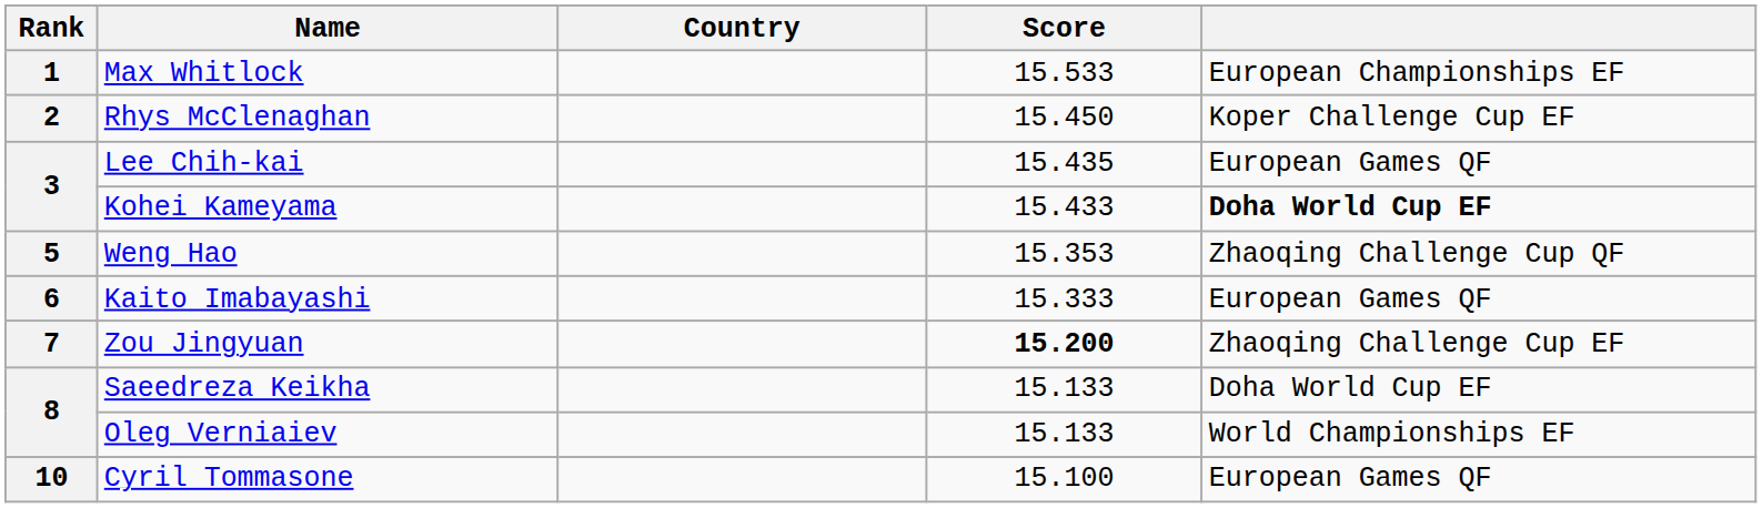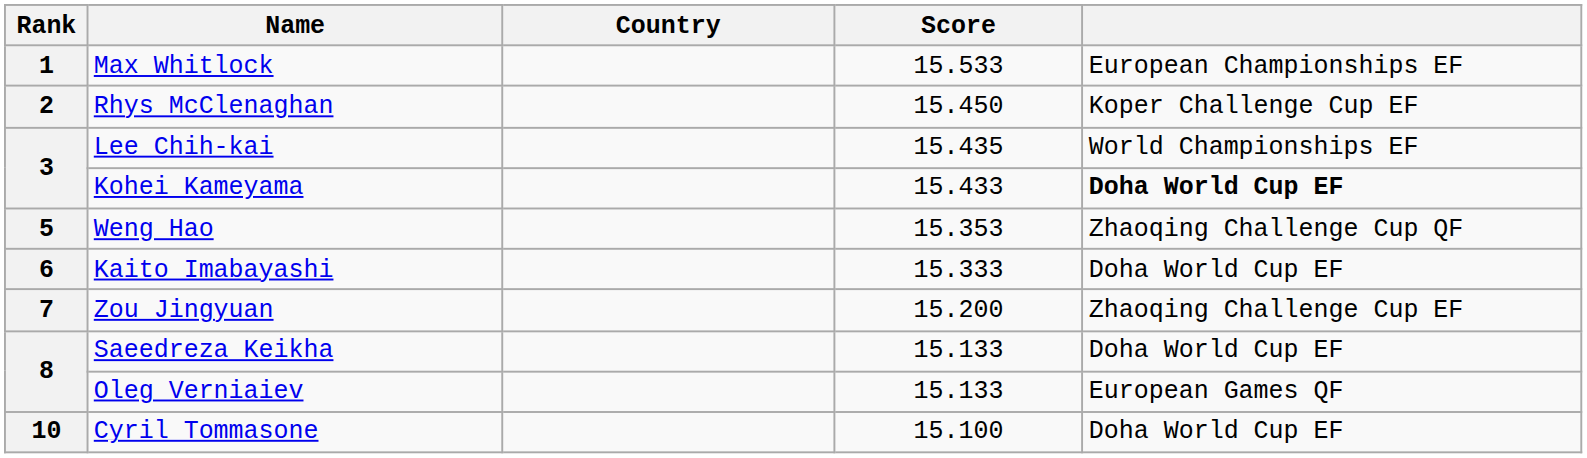 <table style="width:65%;" class="wikitable sortable">
 <tr>
 <th style="text-align:center; width:5%;">Rank</th>
 <th style="text-align:center; width:25%;">Name</th>
 <th style="text-align:center; width:20%;">Country</th>
 <th style="text-align:center; width:15%;">Score</th>
 <th style="text-align:center; width:30%;"></th>
 </tr>
 <tr>
 <th>1</th>
 <td><a href='#'>Max Whitlock</a></td>
 <td></td>
 <td align="center">15.533</td>
 <td>European Championships EF</td>
 </tr>
 <tr>
 <th>2</th>
 <td><a href='#'>Rhys McClenaghan</a></td>
 <td></td>
 <td align="center">15.450</td>
 <td>Koper Challenge Cup EF</td>
 </tr>
 <tr>
 <th rowspan="2">3</th>
 <td><a href='#'>Lee Chih-kai</a></td>
 <td></td>
 <td align="center">15.435</td>
-<td>European Games QF</td>
+<td>World Championships EF</td>
 </tr>
 <tr>
 <td><a href='#'>Kohei Kameyama</a></td>
 <td></td>
 <td align="center">15.433</td>
 <td><strong>Doha World Cup EF</strong></td>
 </tr>
 <tr>
 <th>5</th>
 <td><a href='#'>Weng Hao</a></td>
 <td></td>
 <td align="center">15.353</td>
 <td>Zhaoqing Challenge Cup QF</td>
 </tr>
 <tr>
 <th>6</th>
 <td><a href='#'>Kaito Imabayashi</a></td>
 <td></td>
 <td align="center">15.333</td>
-<td>European Games QF</td>
+<td>Doha World Cup EF</td>
 </tr>
 <tr>
 <th>7</th>
 <td><a href='#'>Zou Jingyuan</a></td>
 <td></td>
-<td align="center"><strong>15.200</strong></td>
+<td align="center">15.200</td>
 <td>Zhaoqing Challenge Cup EF</td>
 </tr>
 <tr>
 <th rowspan="2">8</th>
 <td><a href='#'>Saeedreza Keikha</a></td>
 <td></td>
 <td align="center">15.133</td>
 <td>Doha World Cup EF</td>
 </tr>
 <tr>
 <td><a href='#'>Oleg Verniaiev</a></td>
 <td></td>
 <td align="center">15.133</td>
-<td>World Championships EF</td>
+<td>European Games QF</td>
 </tr>
 <tr>
 <th>10</th>
 <td><a href='#'>Cyril Tommasone</a></td>
 <td></td>
 <td align="center">15.100</td>
-<td>European Games QF</td>
+<td>Doha World Cup EF</td>
 </tr>
 </table>
